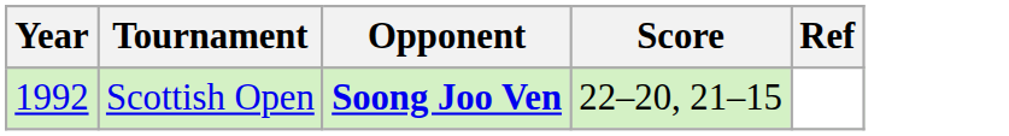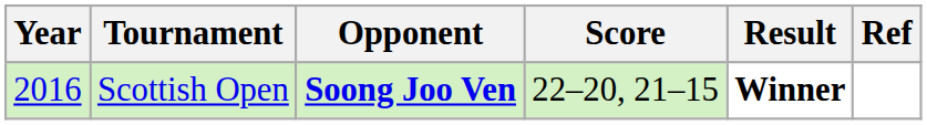 <table class="sortable wikitable" style="font-size: 90%;">
 <tr>
 <th>Year</th>
 <th>Tournament</th>
 <th>Opponent</th>
 <th>Score</th>
+<th>Result</th>
 <th>Ref</th>
 </tr>
 <tr style="background:#D4F1C5">
-<td align="center"><a href='#'>1992</a></td>
+<td align="center"><a href='#'>2016</a></td>
 <td align="left"><a href='#'>Scottish Open</a></td>
 <td align="left"><strong> <a href='#'>Soong Joo Ven</a></strong></td>
 <td align="left">22–20, 21–15</td>
+<td style="text-align:left; background:white"> <strong>Winner</strong></td>
 <td style="text-align:center; background:white"></td>
 </tr>
 </table>
